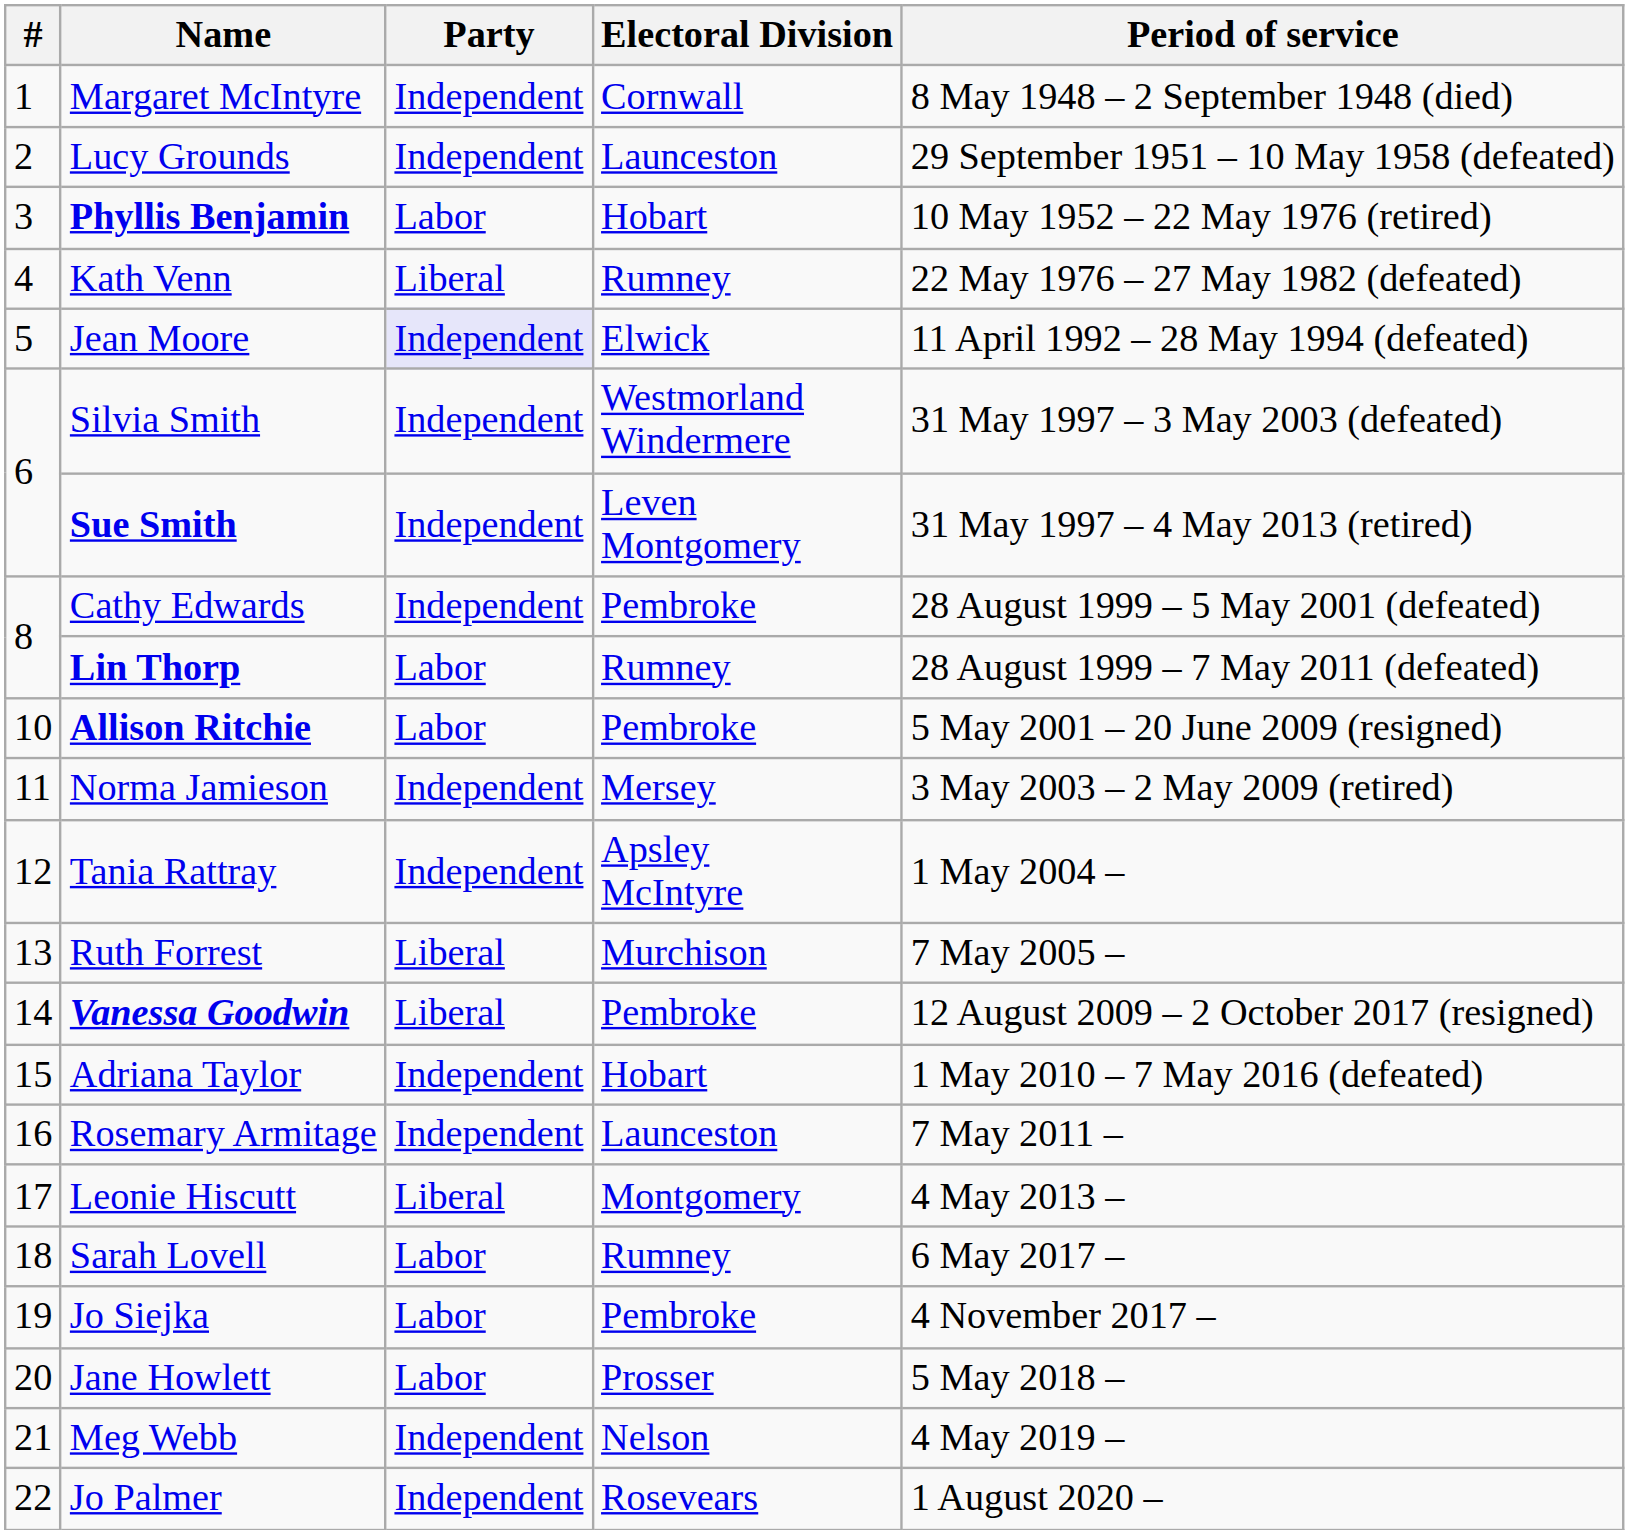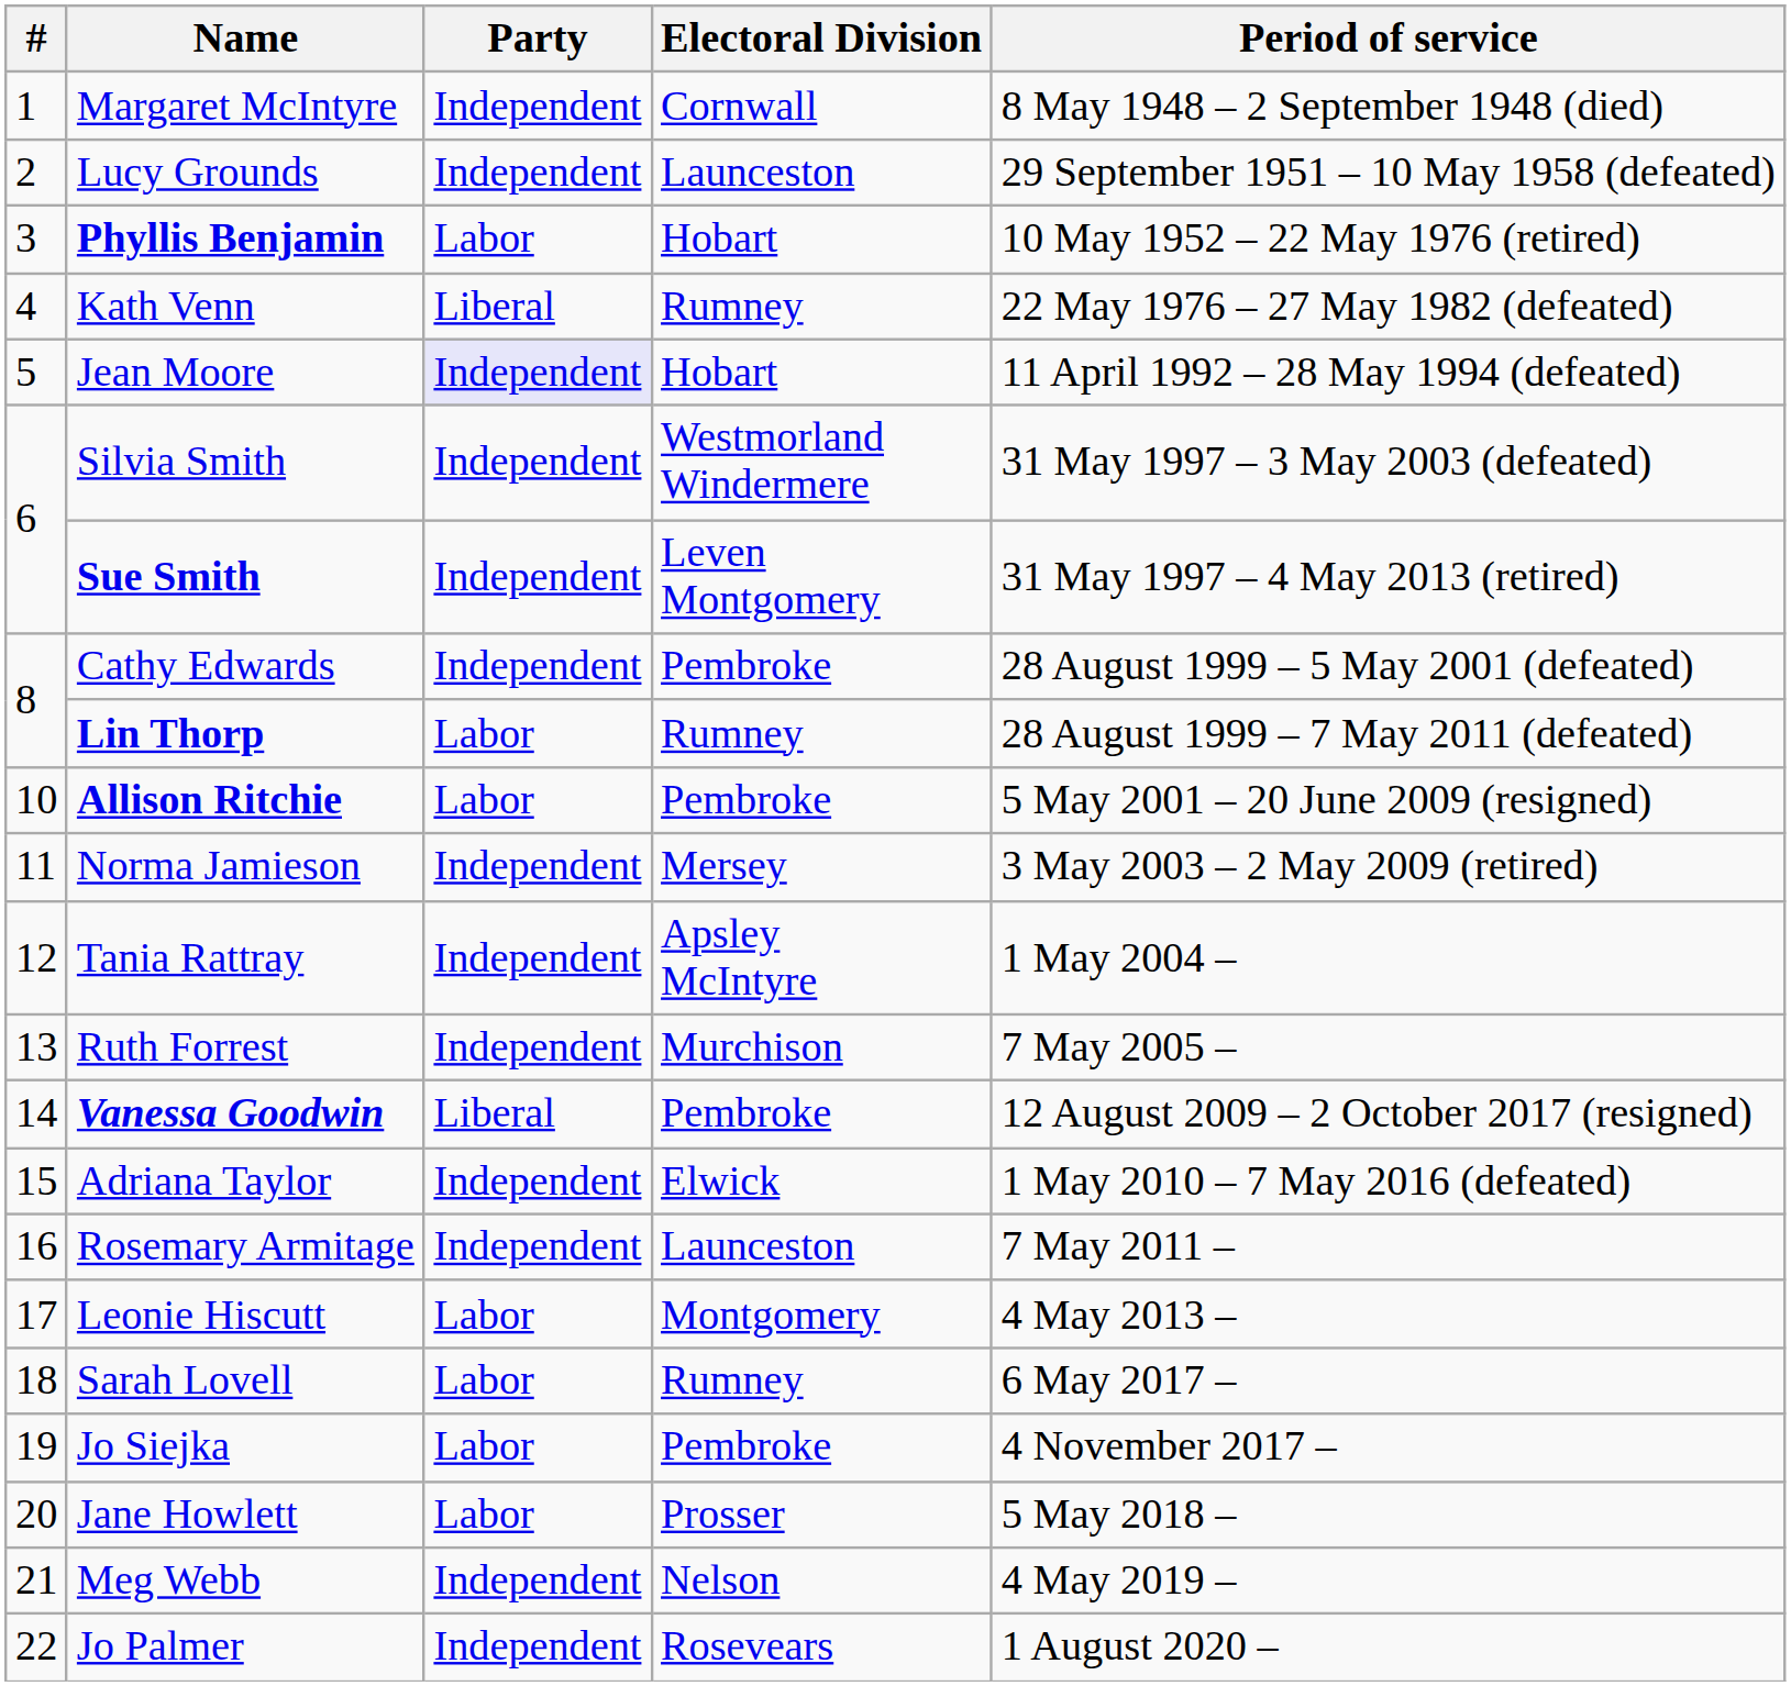 <table class="wikitable">
 <tr>
 <th>#</th>
 <th>Name</th>
 <th>Party</th>
 <th>Electoral Division</th>
 <th>Period of service</th>
 </tr>
 <tr>
 <td>1</td>
 <td><a href='#'>Margaret McIntyre</a></td>
 <td><a href='#'>Independent</a></td>
 <td><a href='#'>Cornwall</a></td>
 <td>8 May 1948 – 2 September 1948 (died)</td>
 </tr>
 <tr>
 <td>2</td>
 <td><a href='#'>Lucy Grounds</a></td>
 <td><a href='#'>Independent</a></td>
 <td><a href='#'>Launceston</a></td>
 <td>29 September 1951 – 10 May 1958 (defeated)</td>
 </tr>
 <tr>
 <td>3</td>
 <td><strong><a href='#'>Phyllis Benjamin</a></strong></td>
 <td><a href='#'>Labor</a></td>
 <td><a href='#'>Hobart</a></td>
 <td>10 May 1952 – 22 May 1976 (retired)</td>
 </tr>
 <tr>
 <td>4</td>
 <td><a href='#'>Kath Venn</a></td>
 <td><a href='#'>Liberal</a></td>
 <td><a href='#'>Rumney</a></td>
 <td>22 May 1976 – 27 May 1982 (defeated)</td>
 </tr>
 <tr>
 <td>5</td>
 <td><a href='#'>Jean Moore</a></td>
 <td style="background: lavender;"><a href='#'>Independent</a></td>
-<td><a href='#'>Elwick</a></td>
+<td><a href='#'>Hobart</a></td>
 <td>11 April 1992 – 28 May 1994 (defeated)</td>
 </tr>
 <tr>
 <td rowspan=2>6</td>
 <td><a href='#'>Silvia Smith</a></td>
 <td><a href='#'>Independent</a></td>
 <td><a href='#'>Westmorland</a> <br> <a href='#'>Windermere</a></td>
 <td>31 May 1997 – 3 May 2003 (defeated)</td>
 </tr>
 <tr>
 <td><strong><a href='#'>Sue Smith</a></strong></td>
 <td><a href='#'>Independent</a></td>
 <td><a href='#'>Leven</a> <br> <a href='#'>Montgomery</a></td>
 <td>31 May 1997 – 4 May 2013 (retired)</td>
 </tr>
 <tr>
 <td rowspan=2>8</td>
 <td><a href='#'>Cathy Edwards</a></td>
 <td><a href='#'>Independent</a></td>
 <td><a href='#'>Pembroke</a></td>
 <td>28 August 1999 – 5 May 2001 (defeated)</td>
 </tr>
 <tr>
 <td><strong><a href='#'>Lin Thorp</a></strong></td>
 <td><a href='#'>Labor</a></td>
 <td><a href='#'>Rumney</a></td>
 <td>28 August 1999 – 7 May 2011 (defeated)</td>
 </tr>
 <tr>
 <td>10</td>
 <td><strong><a href='#'>Allison Ritchie</a></strong></td>
 <td><a href='#'>Labor</a></td>
 <td><a href='#'>Pembroke</a></td>
 <td>5 May 2001 – 20 June 2009 (resigned)</td>
 </tr>
 <tr>
 <td>11</td>
 <td><a href='#'>Norma Jamieson</a></td>
 <td><a href='#'>Independent</a></td>
 <td><a href='#'>Mersey</a></td>
 <td>3 May 2003 – 2 May 2009 (retired)</td>
 </tr>
 <tr>
 <td>12</td>
 <td><a href='#'>Tania Rattray</a></td>
 <td><a href='#'>Independent</a></td>
 <td><a href='#'>Apsley</a> <br> <a href='#'>McIntyre</a></td>
 <td>1 May 2004 –</td>
 </tr>
 <tr>
 <td>13</td>
 <td><a href='#'>Ruth Forrest</a></td>
-<td><a href='#'>Liberal</a></td>
+<td><a href='#'>Independent</a></td>
 <td><a href='#'>Murchison</a></td>
 <td>7 May 2005 –</td>
 </tr>
 <tr>
 <td>14</td>
 <td><strong><em><a href='#'>Vanessa Goodwin</a></em></strong></td>
 <td><a href='#'>Liberal</a></td>
 <td><a href='#'>Pembroke</a></td>
 <td>12 August 2009 – 2 October 2017 (resigned)</td>
 </tr>
 <tr>
 <td>15</td>
 <td><a href='#'>Adriana Taylor</a></td>
 <td><a href='#'>Independent</a></td>
-<td><a href='#'>Hobart</a></td>
+<td><a href='#'>Elwick</a></td>
 <td>1 May 2010 – 7 May 2016 (defeated)</td>
 </tr>
 <tr>
 <td>16</td>
 <td><a href='#'>Rosemary Armitage</a></td>
 <td><a href='#'>Independent</a></td>
 <td><a href='#'>Launceston</a></td>
 <td>7 May 2011 –</td>
 </tr>
 <tr>
 <td>17</td>
 <td><a href='#'>Leonie Hiscutt</a></td>
-<td><a href='#'>Liberal</a></td>
+<td><a href='#'>Labor</a></td>
 <td><a href='#'>Montgomery</a></td>
 <td>4 May 2013 –</td>
 </tr>
 <tr>
 <td>18</td>
 <td><a href='#'>Sarah Lovell</a></td>
 <td><a href='#'>Labor</a></td>
 <td><a href='#'>Rumney</a></td>
 <td>6 May 2017 –</td>
 </tr>
 <tr>
 <td>19</td>
 <td><a href='#'>Jo Siejka</a></td>
 <td><a href='#'>Labor</a></td>
 <td><a href='#'>Pembroke</a></td>
 <td>4 November 2017 –</td>
 </tr>
 <tr>
 <td>20</td>
 <td><a href='#'>Jane Howlett</a></td>
 <td><a href='#'>Labor</a></td>
 <td><a href='#'>Prosser</a></td>
 <td>5 May 2018 –</td>
 </tr>
 <tr>
 <td>21</td>
 <td><a href='#'>Meg Webb</a></td>
 <td><a href='#'>Independent</a></td>
 <td><a href='#'>Nelson</a></td>
 <td>4 May 2019 –</td>
 </tr>
 <tr>
 <td>22</td>
 <td><a href='#'>Jo Palmer</a></td>
 <td><a href='#'>Independent</a></td>
 <td><a href='#'>Rosevears</a></td>
 <td>1 August 2020 –</td>
 </tr>
 </table>
